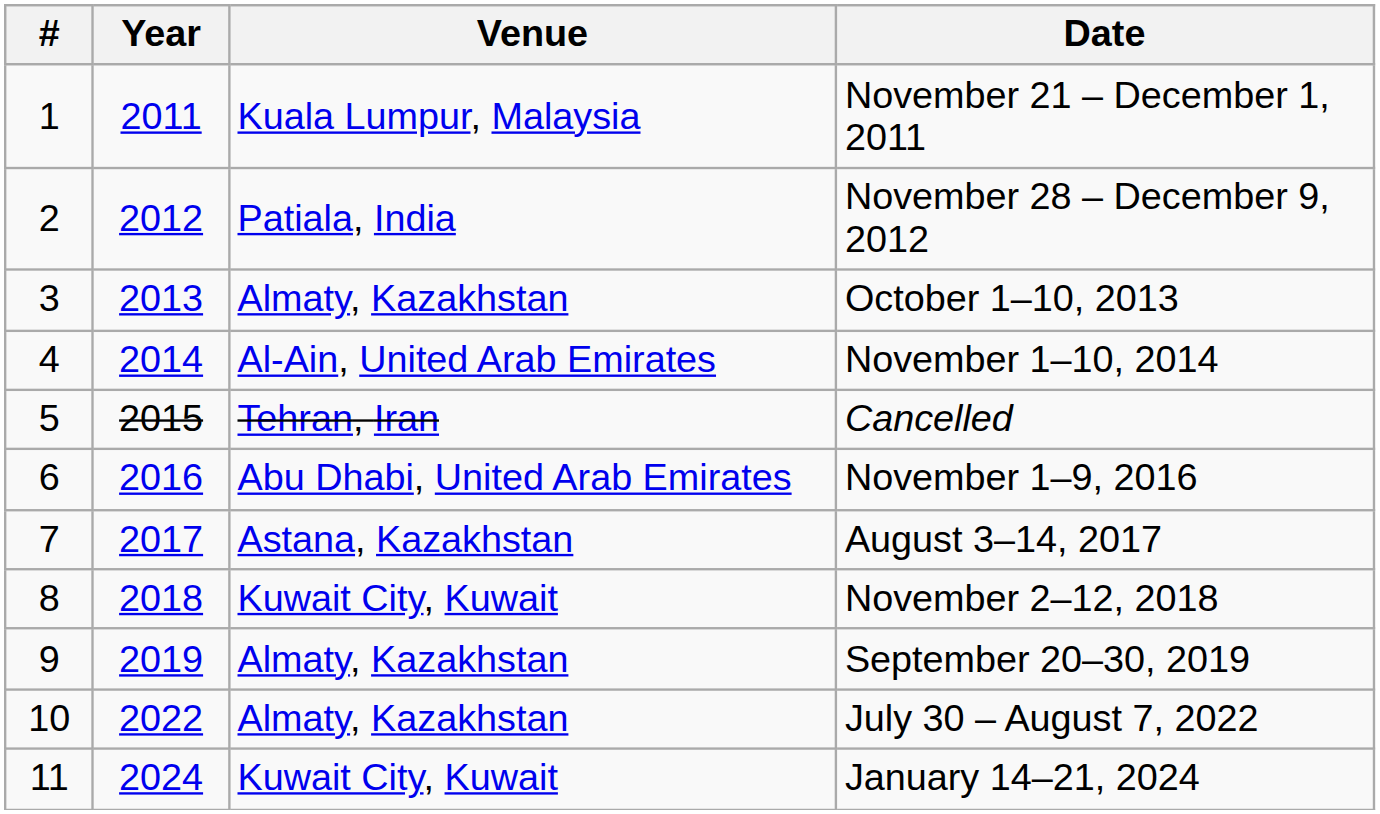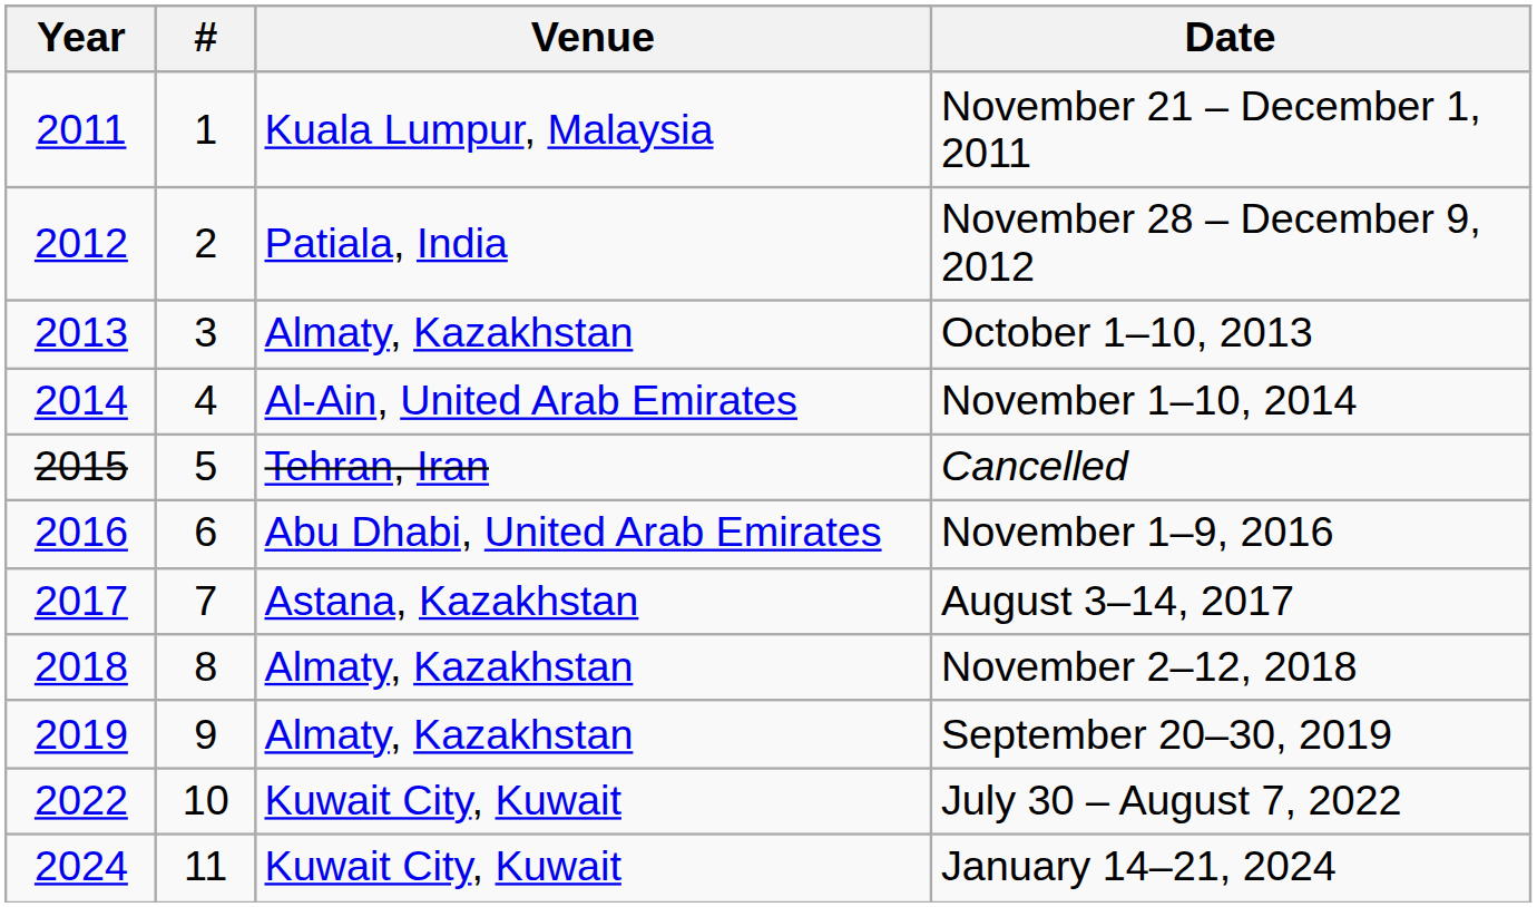 <table class="wikitable" style="text-align:center;">
 <tr style="background:#cccccc;">
+<th width=50>Year</th>
 <th width=30>#</th>
-<th width=50>Year</th>
 <th width=250>Venue</th>
 <th width=220>Date</th>
 </tr>
 <tr>
+<td><a href='#'>2011</a></td>
 <td>1</td>
-<td><a href='#'>2011</a></td>
 <td align=left> <a href='#'>Kuala Lumpur</a>, <a href='#'>Malaysia</a></td>
 <td align=left>November 21 – December 1, 2011</td>
 </tr>
 <tr>
+<td><a href='#'>2012</a></td>
 <td>2</td>
-<td><a href='#'>2012</a></td>
 <td align=left> <a href='#'>Patiala</a>, <a href='#'>India</a></td>
 <td align=left>November 28 – December 9, 2012</td>
 </tr>
 <tr>
+<td><a href='#'>2013</a></td>
 <td>3</td>
-<td><a href='#'>2013</a></td>
 <td align=left> <a href='#'>Almaty</a>, <a href='#'>Kazakhstan</a></td>
 <td align=left>October 1–10, 2013</td>
 </tr>
 <tr>
+<td><a href='#'>2014</a></td>
 <td>4</td>
-<td><a href='#'>2014</a></td>
 <td align=left> <a href='#'>Al-Ain</a>, <a href='#'>United Arab Emirates</a></td>
 <td align=left>November 1–10, 2014</td>
 </tr>
 <tr>
+<td><s>2015</s></td>
 <td>5</td>
-<td><s>2015</s></td>
 <td align=left><s> <a href='#'>Tehran</a>, <a href='#'>Iran</a></s></td>
 <td align=left><em>Cancelled</em></td>
 </tr>
 <tr>
+<td><a href='#'>2016</a></td>
 <td>6</td>
-<td><a href='#'>2016</a></td>
 <td align=left> <a href='#'>Abu Dhabi</a>, <a href='#'>United Arab Emirates</a></td>
 <td align=left>November 1–9, 2016</td>
 </tr>
 <tr>
+<td><a href='#'>2017</a></td>
 <td>7</td>
-<td><a href='#'>2017</a></td>
 <td align=left> <a href='#'>Astana</a>, <a href='#'>Kazakhstan</a></td>
 <td align=left>August 3–14, 2017</td>
 </tr>
 <tr>
+<td><a href='#'>2018</a></td>
 <td>8</td>
-<td><a href='#'>2018</a></td>
-<td align=left> <a href='#'>Kuwait City</a>, <a href='#'>Kuwait</a></td>
+<td align=left> <a href='#'>Almaty</a>, <a href='#'>Kazakhstan</a></td>
 <td align=left>November 2–12, 2018</td>
 </tr>
 <tr>
+<td><a href='#'>2019</a></td>
 <td>9</td>
-<td><a href='#'>2019</a></td>
 <td align=left> <a href='#'>Almaty</a>, <a href='#'>Kazakhstan</a></td>
 <td align=left>September 20–30, 2019</td>
 </tr>
 <tr>
+<td><a href='#'>2022</a></td>
 <td>10</td>
-<td><a href='#'>2022</a></td>
-<td align=left> <a href='#'>Almaty</a>, <a href='#'>Kazakhstan</a></td>
+<td align=left> <a href='#'>Kuwait City</a>, <a href='#'>Kuwait</a></td>
 <td align=left>July 30 – August 7, 2022</td>
 </tr>
 <tr>
+<td><a href='#'>2024</a></td>
 <td>11</td>
-<td><a href='#'>2024</a></td>
 <td align=left> <a href='#'>Kuwait City</a>, <a href='#'>Kuwait</a></td>
 <td align=left>January 14–21, 2024</td>
 </tr>
 </table>
